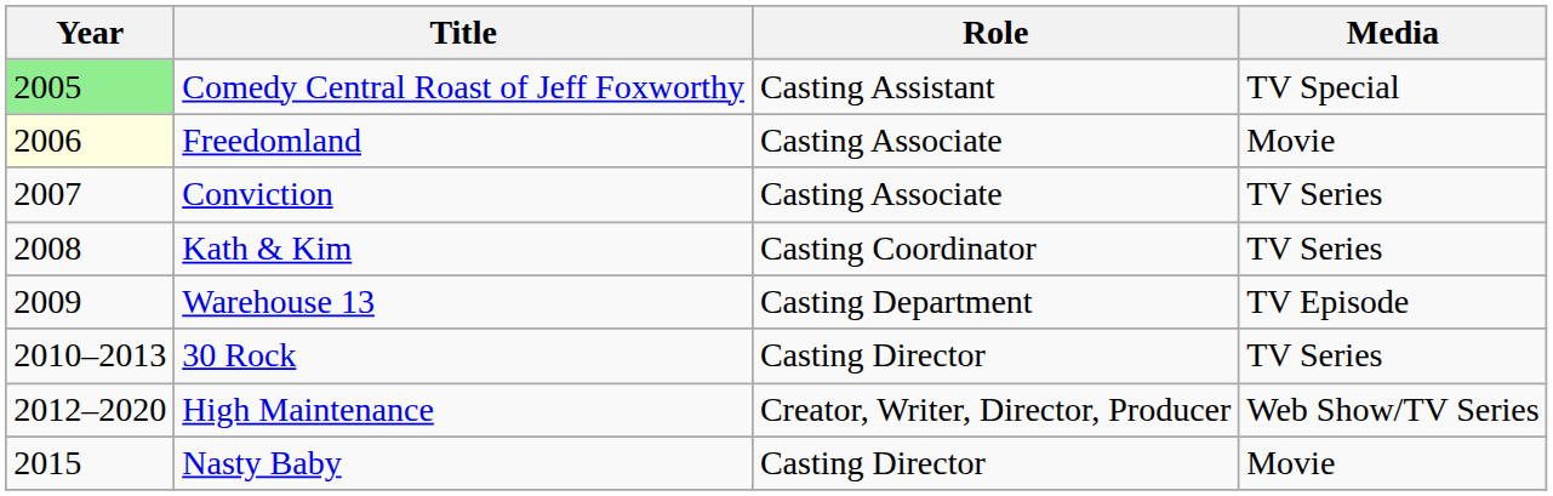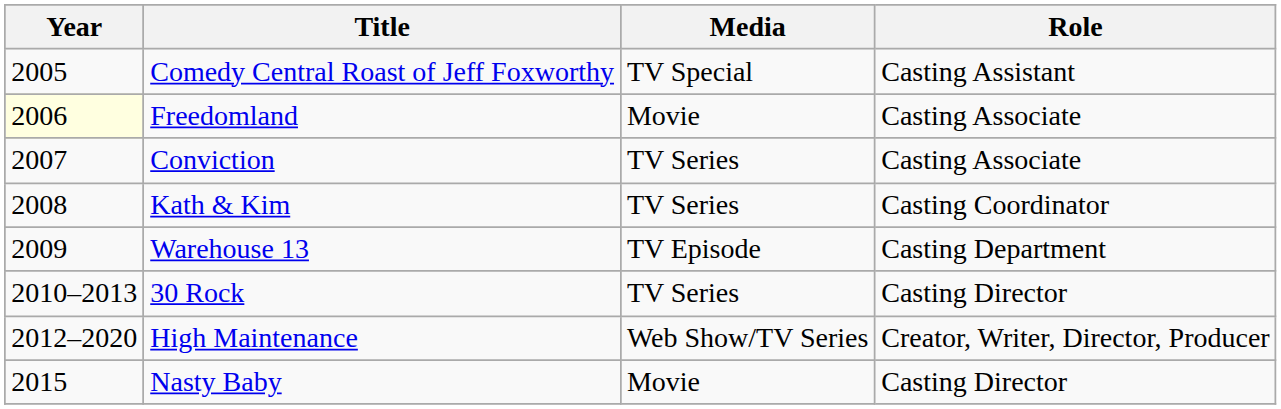 <table class="wikitable">
 <tr>
 <th>Year</th>
 <th>Title</th>
+<th>Media</th>
 <th>Role</th>
-<th>Media</th>
 </tr>
 <tr>
-<td style="background: lightgreen;">2005</td>
+<td>2005</td>
 <td><bdi><a href='#'>Comedy Central Roast of Jeff Foxworthy</a></bdi></td>
+<td>TV Special</td>
 <td>Casting Assistant</td>
-<td>TV Special</td>
 </tr>
 <tr>
 <td style="background: lightyellow;">2006</td>
 <td><a href='#'>Freedomland</a></td>
+<td>Movie</td>
 <td>Casting Associate</td>
-<td>Movie</td>
 </tr>
 <tr>
 <td>2007</td>
 <td><a href='#'>Conviction</a></td>
+<td>TV Series</td>
 <td>Casting Associate</td>
-<td>TV Series</td>
 </tr>
 <tr>
 <td>2008</td>
 <td><a href='#'>Kath & Kim</a></td>
+<td>TV Series</td>
 <td>Casting Coordinator</td>
-<td>TV Series</td>
 </tr>
 <tr>
 <td>2009</td>
 <td><a href='#'>Warehouse 13</a></td>
+<td>TV Episode</td>
 <td>Casting Department</td>
-<td>TV Episode</td>
 </tr>
 <tr>
 <td>2010–2013</td>
 <td><a href='#'>30 Rock</a></td>
+<td>TV Series</td>
 <td>Casting Director</td>
-<td>TV Series</td>
 </tr>
 <tr>
 <td>2012–2020</td>
 <td><a href='#'>High Maintenance</a></td>
+<td>Web Show/TV Series</td>
 <td>Creator, Writer, Director, Producer</td>
-<td>Web Show/TV Series</td>
 </tr>
 <tr>
 <td>2015</td>
 <td><a href='#'>Nasty Baby</a></td>
+<td>Movie</td>
 <td>Casting Director</td>
-<td>Movie</td>
 </tr>
 </table>
